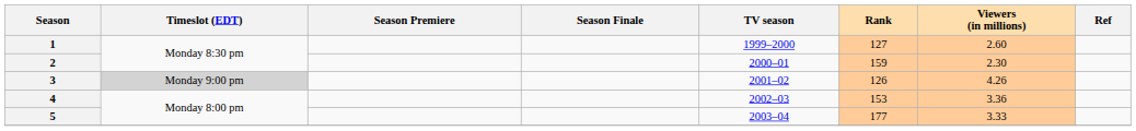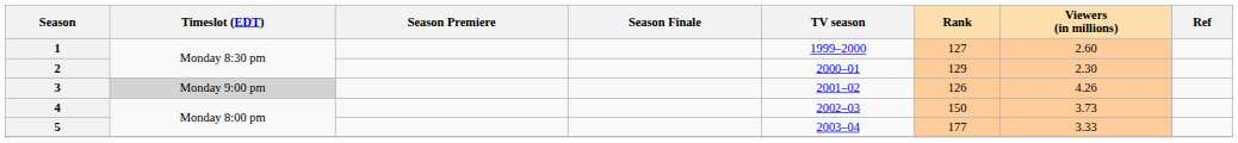 <table class="wikitable" width="100%">
 <tr>
 <th>Season</th>
 <th>Timeslot (<a href='#'>EDT</a>)</th>
 <th>Season Premiere</th>
 <th>Season Finale</th>
 <th>TV season</th>
 <th style="background:#ffdead;">Rank</th>
 <th style="background:#ffdead;">Viewers<br>(in millions)</th>
 <th>Ref</th>
 </tr>
 <tr>
 <th>1</th>
 <td align="center" rowspan="2">Monday 8:30 pm</td>
 <td></td>
 <td></td>
 <td align="center"><a href='#'>1999–2000</a></td>
 <td style="background:#fc9; text-align:center;">127</td>
 <td style="background:#fc9; text-align:center;">2.60</td>
 <td align="center"></td>
 </tr>
 <tr>
 <th>2</th>
 <td></td>
 <td></td>
 <td align="center"><a href='#'>2000–01</a></td>
-<td style="background:#fc9; text-align:center;">159</td>
+<td style="background:#fc9; text-align:center;">129</td>
 <td style="background:#fc9; text-align:center;">2.30</td>
 <td align="center"></td>
 </tr>
 <tr>
 <th>3</th>
 <td align="center" style="background: lightgrey;">Monday 9:00 pm</td>
 <td></td>
 <td></td>
 <td align="center"><a href='#'>2001–02</a></td>
 <td style="background:#fc9; text-align:center;">126</td>
 <td style="background:#fc9; text-align:center;">4.26</td>
 <td align="center"></td>
 </tr>
 <tr>
 <th>4</th>
 <td align="center" rowspan="2">Monday 8:00 pm</td>
 <td></td>
 <td></td>
 <td align="center"><a href='#'>2002–03</a></td>
-<td style="background:#fc9; text-align:center;">153</td>
-<td style="background:#fc9; text-align:center;">3.36</td>
+<td style="background:#fc9; text-align:center;">150</td>
+<td style="background:#fc9; text-align:center;">3.73</td>
 <td align="center"></td>
 </tr>
 <tr>
 <th>5</th>
 <td></td>
 <td></td>
 <td align="center"><a href='#'>2003–04</a></td>
 <td style="background:#fc9; text-align:center;">177</td>
 <td style="background:#fc9; text-align:center;">3.33</td>
 <td align="center"></td>
 </tr>
 <tr>
 </tr>
 </table>
